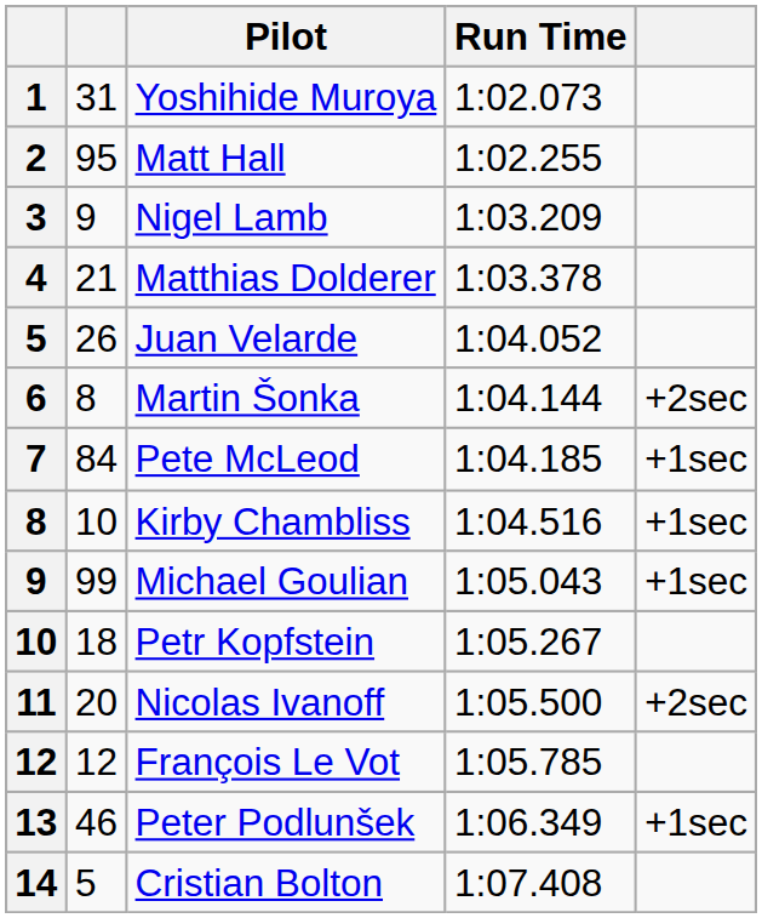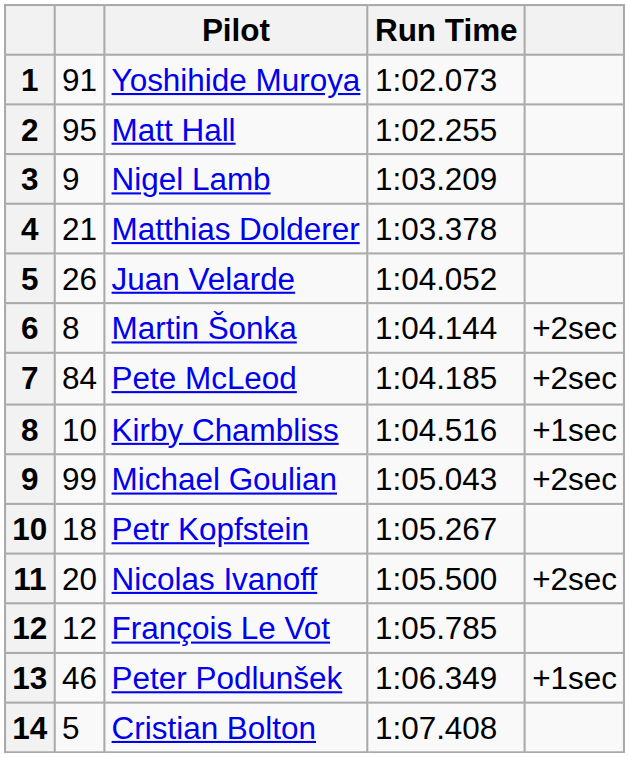 <table class="wikitable" style="font-size: 95%;">
 <tr>
 <th></th>
 <th></th>
 <th>Pilot</th>
 <th>Run Time</th>
 <th></th>
 </tr>
 <tr>
 <th>1</th>
-<td>31</td>
+<td>91</td>
 <td> <a href='#'>Yoshihide Muroya</a></td>
 <td>1:02.073</td>
 <td></td>
 </tr>
 <tr>
 <th>2</th>
 <td>95</td>
 <td> <a href='#'>Matt Hall</a></td>
 <td>1:02.255</td>
 <td></td>
 </tr>
 <tr>
 <th>3</th>
 <td>9</td>
 <td> <a href='#'>Nigel Lamb</a></td>
 <td>1:03.209</td>
 <td></td>
 </tr>
 <tr>
 <th>4</th>
 <td>21</td>
 <td> <a href='#'>Matthias Dolderer</a></td>
 <td>1:03.378</td>
 <td></td>
 </tr>
 <tr>
 <th>5</th>
 <td>26</td>
 <td> <a href='#'>Juan Velarde</a></td>
 <td>1:04.052</td>
 <td></td>
 </tr>
 <tr>
 <th>6</th>
 <td>8</td>
 <td> <a href='#'>Martin Šonka</a></td>
 <td>1:04.144</td>
 <td>+2sec</td>
 </tr>
 <tr>
 <th>7</th>
 <td>84</td>
 <td> <a href='#'>Pete McLeod</a></td>
 <td>1:04.185</td>
-<td>+1sec</td>
+<td>+2sec</td>
 </tr>
 <tr>
 <th>8</th>
 <td>10</td>
 <td> <a href='#'>Kirby Chambliss</a></td>
 <td>1:04.516</td>
 <td>+1sec</td>
 </tr>
 <tr>
 <th>9</th>
 <td>99</td>
 <td> <a href='#'>Michael Goulian</a></td>
 <td>1:05.043</td>
-<td>+1sec</td>
+<td>+2sec</td>
 </tr>
 <tr>
 <th>10</th>
 <td>18</td>
 <td> <a href='#'>Petr Kopfstein</a></td>
 <td>1:05.267</td>
 <td></td>
 </tr>
 <tr>
 <th>11</th>
 <td>20</td>
 <td> <a href='#'>Nicolas Ivanoff</a></td>
 <td>1:05.500</td>
 <td>+2sec</td>
 </tr>
 <tr>
 <th>12</th>
 <td>12</td>
 <td> <a href='#'>François Le Vot</a></td>
 <td>1:05.785</td>
 <td></td>
 </tr>
 <tr>
 <th>13</th>
 <td>46</td>
 <td> <a href='#'>Peter Podlunšek</a></td>
 <td>1:06.349</td>
 <td>+1sec</td>
 </tr>
 <tr>
 <th>14</th>
 <td>5</td>
 <td> <a href='#'>Cristian Bolton</a></td>
 <td>1:07.408</td>
 <td></td>
 </tr>
 </table>
